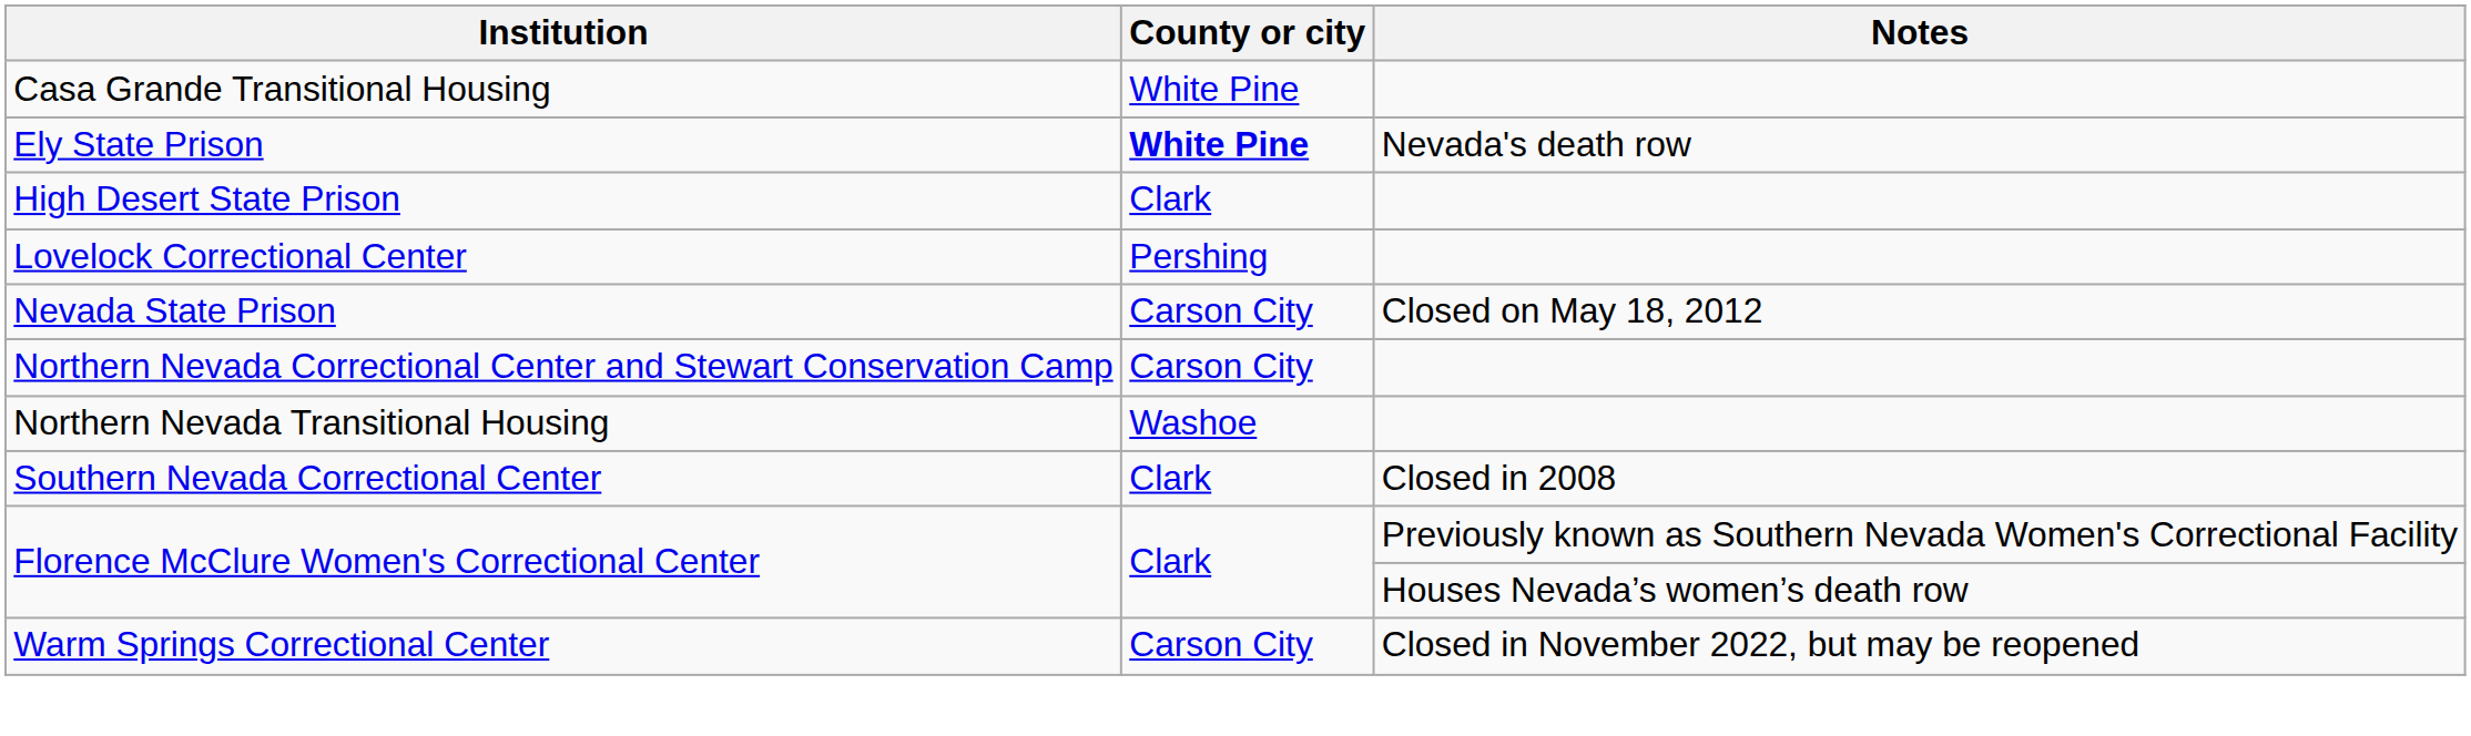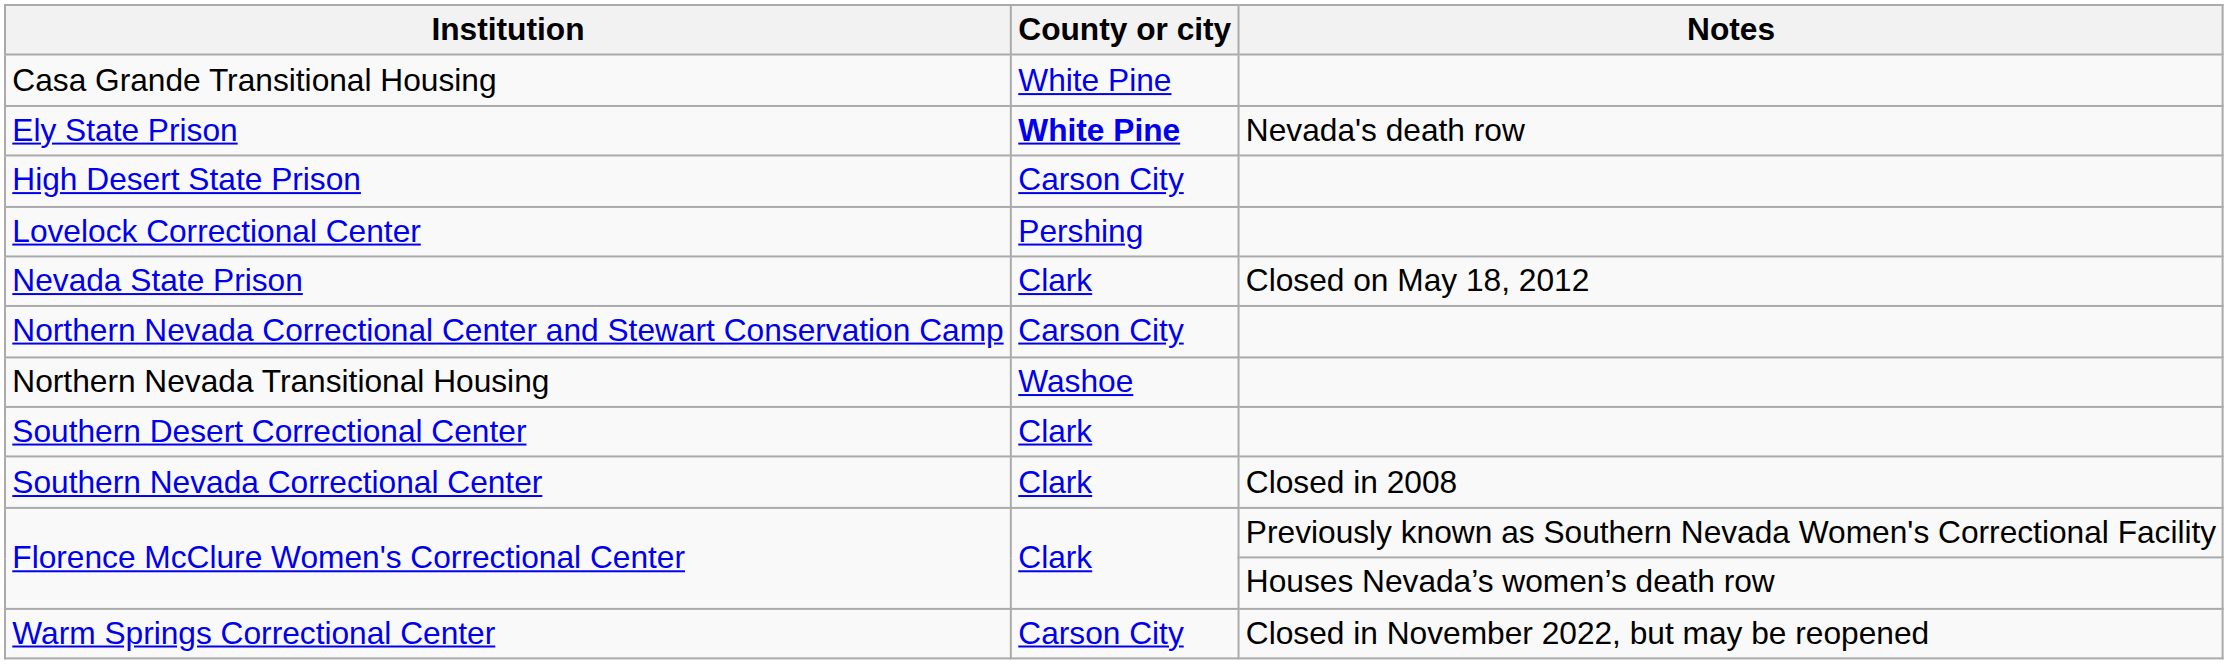 <table class="wikitable sortable">
 <tr>
 <th class="unsortable">Institution</th>
 <th>County or city</th>
 <th>Notes</th>
 </tr>
 <tr>
 <td>Casa Grande Transitional Housing</td>
 <td><a href='#'>White Pine</a></td>
 <td></td>
 </tr>
 <tr>
 <td><a href='#'>Ely State Prison</a></td>
 <td><strong><a href='#'>White Pine</a></strong></td>
 <td>Nevada's death row</td>
 </tr>
 <tr>
 <td><a href='#'>High Desert State Prison</a></td>
-<td><a href='#'>Clark</a></td>
+<td><a href='#'>Carson City</a></td>
 <td></td>
 </tr>
 <tr>
 <td><a href='#'>Lovelock Correctional Center</a></td>
 <td><a href='#'>Pershing</a></td>
 <td></td>
 </tr>
 <tr>
 <td><a href='#'>Nevada State Prison</a></td>
-<td><a href='#'>Carson City</a></td>
+<td><a href='#'>Clark</a></td>
 <td>Closed on May 18, 2012</td>
 </tr>
 <tr>
 <td><a href='#'>Northern Nevada Correctional Center and Stewart Conservation Camp</a></td>
 <td><a href='#'>Carson City</a></td>
 <td></td>
 </tr>
 <tr>
 <td>Northern Nevada Transitional Housing</td>
 <td><a href='#'>Washoe</a></td>
+<td></td>
+</tr>
+<tr>
+<td><a href='#'>Southern Desert Correctional Center</a></td>
+<td><a href='#'>Clark</a></td>
 <td></td>
 </tr>
 <tr>
 <td><a href='#'>Southern Nevada Correctional Center</a></td>
 <td><a href='#'>Clark</a></td>
 <td>Closed in 2008</td>
 </tr>
 <tr>
 <td rowspan="2"><a href='#'>Florence McClure Women's Correctional Center</a></td>
 <td rowspan="2"><a href='#'>Clark</a></td>
 <td>Previously known as Southern Nevada Women's Correctional Facility</td>
 </tr>
 <tr>
 <td>Houses Nevada’s women’s death row</td>
 </tr>
 <tr>
 <td><a href='#'>Warm Springs Correctional Center</a></td>
 <td><a href='#'>Carson City</a></td>
 <td>Closed in November 2022, but may be reopened</td>
 </tr>
 </table>
